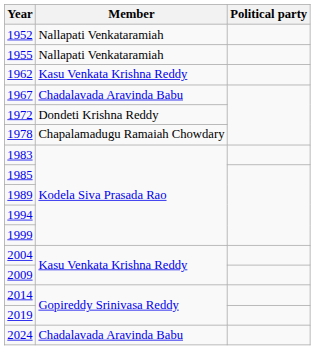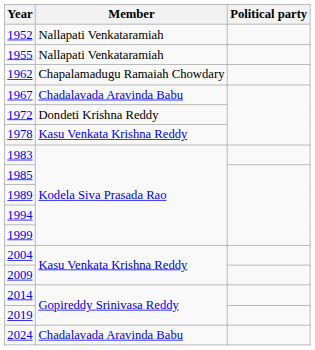 <table class="wikitable sortable">
 <tr>
 <th>Year</th>
 <th>Member</th>
 <th colspan="2">Political party</th>
 </tr>
 <tr>
 <td><a href='#'>1952</a></td>
 <td>Nallapati Venkataramiah</td>
 <td></td>
 </tr>
 <tr>
 <td><a href='#'>1955</a></td>
 <td>Nallapati Venkataramiah</td>
 <td></td>
 </tr>
 <tr>
 <td><a href='#'>1962</a></td>
-<td><a href='#'>Kasu Venkata Krishna Reddy</a></td>
+<td>Chapalamadugu Ramaiah Chowdary</td>
 <td></td>
 </tr>
 <tr>
 <td><a href='#'>1967</a></td>
 <td><a href='#'>Chadalavada Aravinda Babu</a></td>
 </tr>
 <tr>
 <td><a href='#'>1972</a></td>
 <td>Dondeti Krishna Reddy</td>
 </tr>
 <tr>
 <td><a href='#'>1978</a></td>
-<td>Chapalamadugu Ramaiah Chowdary</td>
+<td><a href='#'>Kasu Venkata Krishna Reddy</a></td>
 </tr>
 <tr>
 <td><a href='#'>1983</a></td>
 <td rowspan=5><a href='#'>Kodela Siva Prasada Rao</a></td>
 <td></td>
 </tr>
 <tr>
 <td><a href='#'>1985</a></td>
 </tr>
 <tr>
 <td><a href='#'>1989</a></td>
 </tr>
 <tr>
 <td><a href='#'>1994</a></td>
 </tr>
 <tr>
 <td><a href='#'>1999</a></td>
 </tr>
 <tr>
 <td><a href='#'>2004</a></td>
 <td rowspan=2><a href='#'>Kasu Venkata Krishna Reddy</a></td>
 <td></td>
 </tr>
 <tr>
 <td><a href='#'>2009</a></td>
 </tr>
 <tr>
 <td><a href='#'>2014</a></td>
 <td rowspan=2><a href='#'>Gopireddy Srinivasa Reddy</a></td>
 <td></td>
 </tr>
 <tr>
 <td><a href='#'>2019</a></td>
 </tr>
 <tr>
 <td><a href='#'>2024</a></td>
 <td><a href='#'>Chadalavada Aravinda Babu</a></td>
 <td></td>
 </tr>
 </table>
